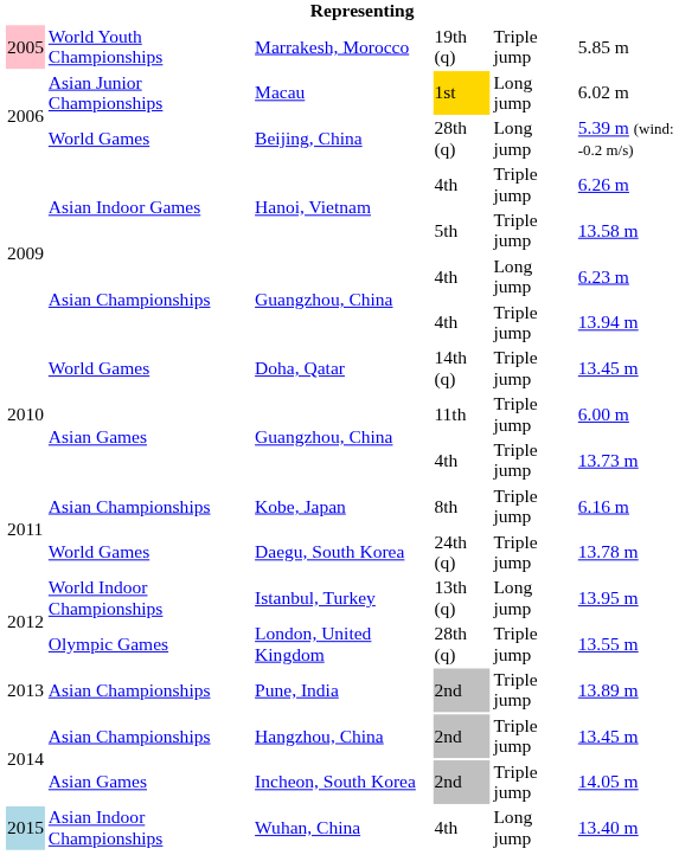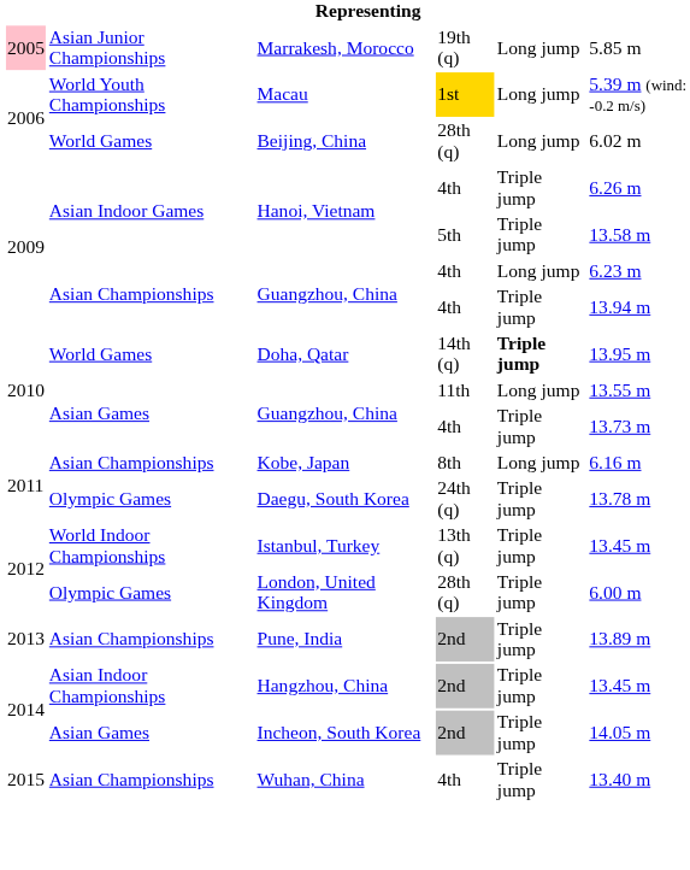 <table>
 <tr>
 <th colspan="6">Representing </th>
 </tr>
 <tr>
 <td style="background: pink;">2005</td>
-<td><a href='#'>World Youth Championships</a></td>
+<td><a href='#'>Asian Junior Championships</a></td>
 <td><a href='#'>Marrakesh, Morocco</a></td>
 <td>19th (q)</td>
-<td>Triple jump</td>
+<td>Long jump</td>
 <td>5.85 m</td>
 </tr>
 <tr>
 <td rowspan=2>2006</td>
-<td><a href='#'>Asian Junior Championships</a></td>
+<td><a href='#'>World Youth Championships</a></td>
 <td><a href='#'>Macau</a></td>
 <td bgcolor=gold>1st</td>
 <td>Long jump</td>
-<td>6.02 m</td>
+<td><a href='#'>5.39 m</a>  <small>(wind: -0.2 m/s)</small></td>
 </tr>
 <tr>
 <td><a href='#'>World Games</a></td>
 <td><a href='#'>Beijing, China</a></td>
 <td>28th (q)</td>
 <td>Long jump</td>
-<td><a href='#'>5.39 m</a>  <small>(wind: -0.2 m/s)</small></td>
+<td>6.02 m</td>
 </tr>
 <tr>
 <td rowspan=4>2009</td>
 <td rowspan=2><a href='#'>Asian Indoor Games</a></td>
 <td rowspan=2><a href='#'>Hanoi, Vietnam</a></td>
 <td>4th</td>
 <td>Triple jump</td>
 <td><a href='#'>6.26 m</a></td>
 </tr>
 <tr>
 <td>5th</td>
 <td>Triple jump</td>
 <td><a href='#'>13.58 m</a></td>
 </tr>
 <tr>
 <td rowspan=2><a href='#'>Asian Championships</a></td>
 <td rowspan=2><a href='#'>Guangzhou, China</a></td>
 <td>4th</td>
 <td>Long jump</td>
 <td><a href='#'>6.23 m</a></td>
 </tr>
 <tr>
 <td>4th</td>
 <td>Triple jump</td>
 <td><a href='#'>13.94 m</a></td>
 </tr>
 <tr>
 <td rowspan=3>2010</td>
 <td><a href='#'>World Games</a></td>
 <td><a href='#'>Doha, Qatar</a></td>
 <td>14th (q)</td>
-<td>Triple jump</td>
-<td><a href='#'>13.45 m</a></td>
+<td><strong>Triple jump</strong></td>
+<td><a href='#'>13.95 m</a></td>
 </tr>
 <tr>
 <td rowspan=2><a href='#'>Asian Games</a></td>
 <td rowspan=2><a href='#'>Guangzhou, China</a></td>
 <td>11th</td>
-<td>Triple jump</td>
-<td><a href='#'>6.00 m</a></td>
+<td>Long jump</td>
+<td><a href='#'>13.55 m</a></td>
 </tr>
 <tr>
 <td>4th</td>
 <td>Triple jump</td>
 <td><a href='#'>13.73 m</a></td>
 </tr>
 <tr>
 <td rowspan=2>2011</td>
 <td><a href='#'>Asian Championships</a></td>
 <td><a href='#'>Kobe, Japan</a></td>
 <td>8th</td>
-<td>Triple jump</td>
+<td>Long jump</td>
 <td><a href='#'>6.16 m</a></td>
 </tr>
 <tr>
-<td><a href='#'>World Games</a></td>
+<td><a href='#'>Olympic Games</a></td>
 <td><a href='#'>Daegu, South Korea</a></td>
 <td>24th (q)</td>
 <td>Triple jump</td>
 <td><a href='#'>13.78 m</a></td>
 </tr>
 <tr>
 <td rowspan=2>2012</td>
 <td><a href='#'>World Indoor Championships</a></td>
 <td><a href='#'>Istanbul, Turkey</a></td>
 <td>13th (q)</td>
-<td>Long jump</td>
-<td><a href='#'>13.95 m</a></td>
+<td>Triple jump</td>
+<td><a href='#'>13.45 m</a></td>
 </tr>
 <tr>
 <td><a href='#'>Olympic Games</a></td>
 <td><a href='#'>London, United Kingdom</a></td>
 <td>28th (q)</td>
 <td>Triple jump</td>
-<td><a href='#'>13.55 m</a></td>
+<td><a href='#'>6.00 m</a></td>
 </tr>
 <tr>
 <td>2013</td>
 <td><a href='#'>Asian Championships</a></td>
 <td><a href='#'>Pune, India</a></td>
 <td bgcolor=silver>2nd</td>
 <td>Triple jump</td>
 <td><a href='#'>13.89 m</a></td>
 </tr>
 <tr>
 <td rowspan=2>2014</td>
-<td><a href='#'>Asian Championships</a></td>
+<td><a href='#'>Asian Indoor Championships</a></td>
 <td><a href='#'>Hangzhou, China</a></td>
 <td bgcolor=silver>2nd</td>
 <td>Triple jump</td>
 <td><a href='#'>13.45 m</a></td>
 </tr>
 <tr>
 <td><a href='#'>Asian Games</a></td>
 <td><a href='#'>Incheon, South Korea</a></td>
 <td bgcolor=silver>2nd</td>
 <td>Triple jump</td>
 <td><a href='#'>14.05 m</a></td>
 </tr>
 <tr>
-<td style="background: lightblue;">2015</td>
-<td><a href='#'>Asian Indoor Championships</a></td>
+<td>2015</td>
+<td><a href='#'>Asian Championships</a></td>
 <td><a href='#'>Wuhan, China</a></td>
 <td>4th</td>
-<td>Long jump</td>
+<td>Triple jump</td>
 <td><a href='#'>13.40 m</a></td>
 </tr>
 </table>
